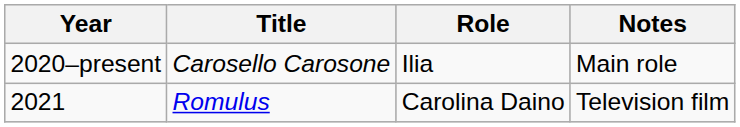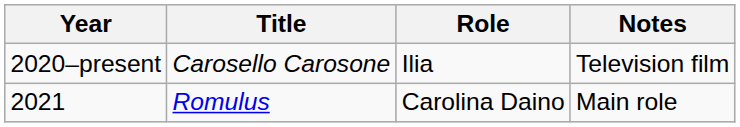 <table class="wikitable">
 <tr>
 <th>Year</th>
 <th>Title</th>
 <th>Role</th>
 <th>Notes</th>
 </tr>
 <tr>
 <td>2020–present</td>
 <td><em>Carosello Carosone</em></td>
 <td>Ilia</td>
-<td>Main role</td>
+<td>Television film</td>
 </tr>
 <tr>
 <td>2021</td>
 <td><em><a href='#'>Romulus</a></em></td>
 <td>Carolina Daino</td>
-<td>Television film</td>
+<td>Main role</td>
 </tr>
 </table>
